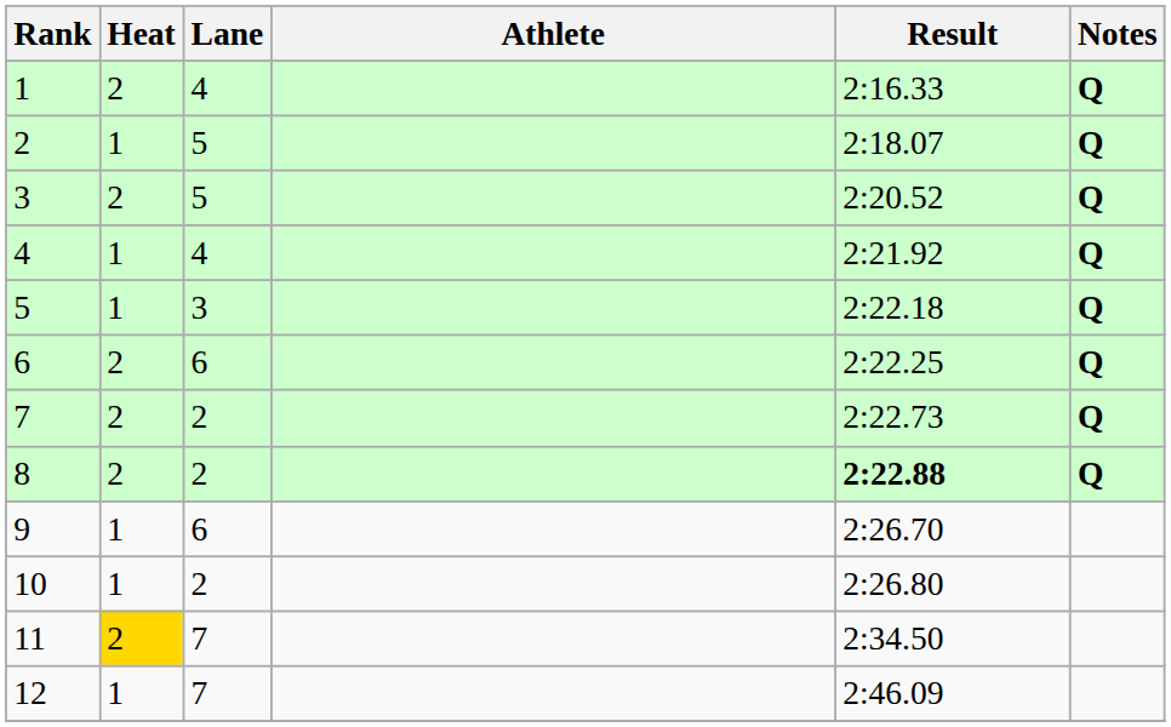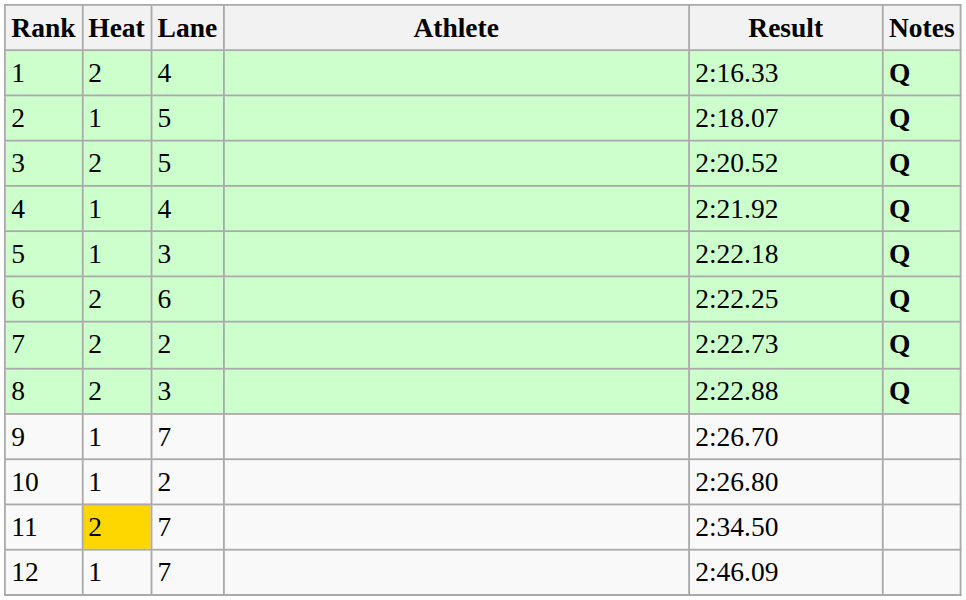 <table class="wikitable" style="font-size:95%" style="width:35em;" style="text-align:center">
 <tr>
 <th>Rank</th>
 <th>Heat</th>
 <th>Lane</th>
 <th width=250>Athlete</th>
 <th width=100>Result</th>
 <th>Notes</th>
 </tr>
 <tr bgcolor=ccffcc>
 <td>1</td>
 <td>2</td>
 <td>4</td>
 <td align=left></td>
 <td>2:16.33</td>
 <td><strong>Q</strong></td>
 </tr>
 <tr bgcolor=ccffcc>
 <td>2</td>
 <td>1</td>
 <td>5</td>
 <td align=left></td>
 <td>2:18.07</td>
 <td><strong>Q</strong></td>
 </tr>
 <tr bgcolor=ccffcc>
 <td>3</td>
 <td>2</td>
 <td>5</td>
 <td align=left></td>
 <td>2:20.52</td>
 <td><strong>Q</strong></td>
 </tr>
 <tr bgcolor=ccffcc>
 <td>4</td>
 <td>1</td>
 <td>4</td>
 <td align=left></td>
 <td>2:21.92</td>
 <td><strong>Q</strong></td>
 </tr>
 <tr bgcolor=ccffcc>
 <td>5</td>
 <td>1</td>
 <td>3</td>
 <td align=left></td>
 <td>2:22.18</td>
 <td><strong>Q</strong></td>
 </tr>
 <tr bgcolor=ccffcc>
 <td>6</td>
 <td>2</td>
 <td>6</td>
 <td align=left></td>
 <td>2:22.25</td>
 <td><strong>Q</strong></td>
 </tr>
 <tr bgcolor=ccffcc>
 <td>7</td>
 <td>2</td>
 <td>2</td>
 <td align=left></td>
 <td>2:22.73</td>
 <td><strong>Q</strong></td>
 </tr>
 <tr bgcolor=ccffcc>
 <td>8</td>
 <td>2</td>
-<td>2</td>
+<td>3</td>
 <td align=left></td>
-<td><strong>2:22.88</strong></td>
+<td>2:22.88</td>
 <td><strong>Q</strong></td>
 </tr>
 <tr>
 <td>9</td>
 <td>1</td>
-<td>6</td>
+<td>7</td>
 <td align=left></td>
 <td>2:26.70</td>
 <td></td>
 </tr>
 <tr>
 <td>10</td>
 <td>1</td>
 <td>2</td>
 <td align=left></td>
 <td>2:26.80</td>
 <td></td>
 </tr>
 <tr>
 <td>11</td>
 <td style="background: gold;">2</td>
 <td>7</td>
 <td align=left></td>
 <td>2:34.50</td>
 <td></td>
 </tr>
 <tr>
 <td>12</td>
 <td>1</td>
 <td>7</td>
 <td align=left></td>
 <td>2:46.09</td>
 <td></td>
 </tr>
 <tr>
 </tr>
 </table>
